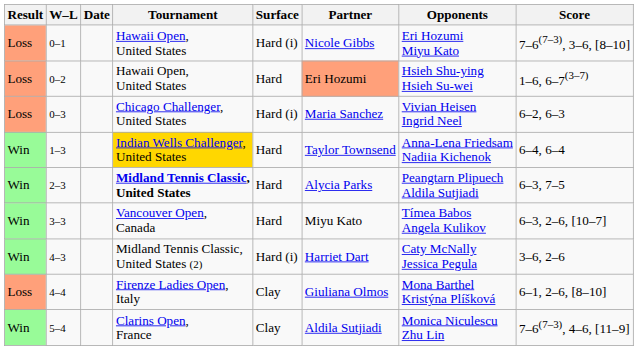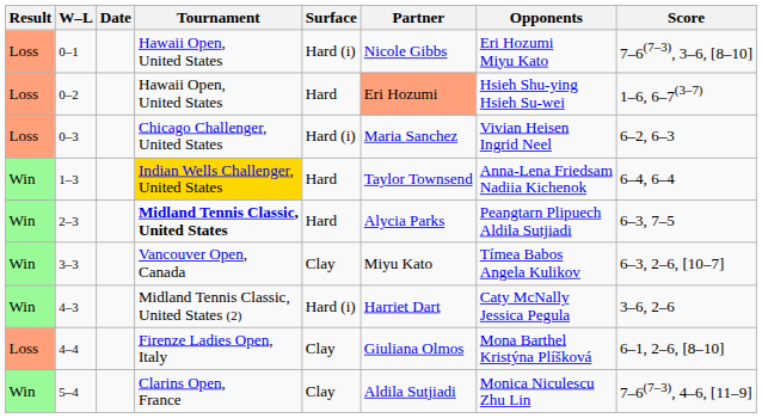 <table class="sortable wikitable">
 <tr>
 <th>Result</th>
 <th class="unsortable">W–L</th>
 <th>Date</th>
 <th>Tournament</th>
 <th>Surface</th>
 <th>Partner</th>
 <th>Opponents</th>
 <th class="unsortable">Score</th>
 </tr>
 <tr>
 <td bgcolor="FFA07A">Loss</td>
 <td><small>0–1</small></td>
 <td><a href='#'></a></td>
 <td><a href='#'>Hawaii Open</a>, <br>United States</td>
 <td>Hard (i)</td>
 <td> <a href='#'>Nicole Gibbs</a></td>
 <td> <a href='#'>Eri Hozumi</a> <br>  <a href='#'>Miyu Kato</a></td>
 <td>7–6<sup>(7–3)</sup>, 3–6, [8–10]</td>
 </tr>
 <tr>
 <td bgcolor="FFA07A">Loss</td>
 <td><small>0–2</small></td>
 <td><a href='#'></a></td>
 <td>Hawaii Open, <br>United States</td>
 <td>Hard</td>
 <td style="background: lightsalmon;"> Eri Hozumi</td>
 <td> <a href='#'>Hsieh Shu-ying</a> <br>  <a href='#'>Hsieh Su-wei</a></td>
 <td>1–6, 6–7<sup>(3–7)</sup></td>
 </tr>
 <tr>
 <td bgcolor="FFA07A">Loss</td>
 <td><small>0–3</small></td>
 <td><a href='#'></a></td>
 <td><a href='#'>Chicago Challenger</a>, <br>United States</td>
 <td>Hard (i)</td>
 <td> <a href='#'>Maria Sanchez</a></td>
 <td> <a href='#'>Vivian Heisen</a> <br>  <a href='#'>Ingrid Neel</a></td>
 <td>6–2, 6–3</td>
 </tr>
 <tr>
 <td style="background:#98fb98;">Win</td>
 <td><small>1–3</small></td>
 <td><a href='#'></a></td>
 <td style="background: gold;"><a href='#'>Indian Wells Challenger</a>, <br>United States</td>
 <td>Hard</td>
 <td> <a href='#'>Taylor Townsend</a></td>
 <td> <a href='#'>Anna-Lena Friedsam</a> <br>  <a href='#'>Nadiia Kichenok</a></td>
 <td>6–4, 6–4</td>
 </tr>
 <tr>
 <td style="background:#98fb98;">Win</td>
 <td><small>2–3</small></td>
 <td><a href='#'></a></td>
 <td><strong><a href='#'>Midland Tennis Classic</a>, <br>United States</strong></td>
 <td>Hard</td>
 <td> <a href='#'>Alycia Parks</a></td>
 <td> <a href='#'>Peangtarn Plipuech</a> <br>  <a href='#'>Aldila Sutjiadi</a></td>
 <td>6–3, 7–5</td>
 </tr>
 <tr>
 <td style="background:#98fb98;">Win</td>
 <td><small>3–3</small></td>
 <td><a href='#'></a></td>
 <td><a href='#'>Vancouver Open</a>, <br>Canada</td>
-<td>Hard</td>
+<td>Clay</td>
 <td> Miyu Kato</td>
 <td> <a href='#'>Tímea Babos</a> <br>  <a href='#'>Angela Kulikov</a></td>
 <td>6–3, 2–6, [10–7]</td>
 </tr>
 <tr>
 <td style="background:#98fb98;">Win</td>
 <td><small>4–3</small></td>
 <td><a href='#'></a></td>
 <td>Midland Tennis Classic, <br>United States <small>(2)</small></td>
 <td>Hard (i)</td>
 <td> <a href='#'>Harriet Dart</a></td>
 <td> <a href='#'>Caty McNally</a> <br>  <a href='#'>Jessica Pegula</a></td>
 <td>3–6, 2–6</td>
 </tr>
 <tr>
 <td style="background:#ffa07a;">Loss</td>
 <td><small>4–4</small></td>
 <td><a href='#'></a></td>
 <td><a href='#'>Firenze Ladies Open</a>, <br>Italy</td>
 <td>Clay</td>
 <td> <a href='#'>Giuliana Olmos</a></td>
 <td> <a href='#'>Mona Barthel</a> <br>  <a href='#'>Kristýna Plíšková</a></td>
 <td>6–1, 2–6, [8–10]</td>
 </tr>
 <tr>
 <td style="background:#98fb98;">Win</td>
 <td><small>5–4</small></td>
 <td><a href='#'></a></td>
 <td><a href='#'>Clarins Open</a>, <br>France</td>
 <td>Clay</td>
 <td> <a href='#'>Aldila Sutjiadi</a></td>
 <td> <a href='#'>Monica Niculescu</a> <br>  <a href='#'>Zhu Lin</a></td>
 <td>7–6<sup>(7–3)</sup>, 4–6, [11–9]</td>
 </tr>
 </table>
